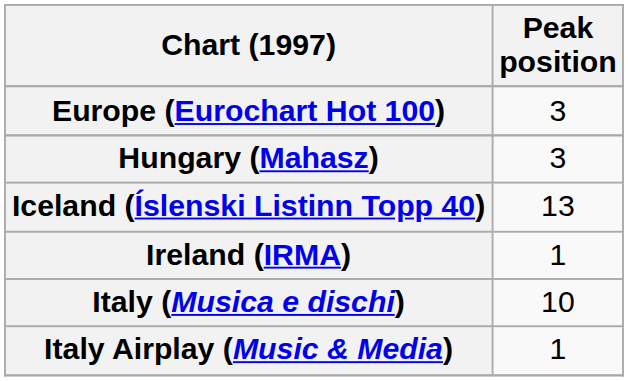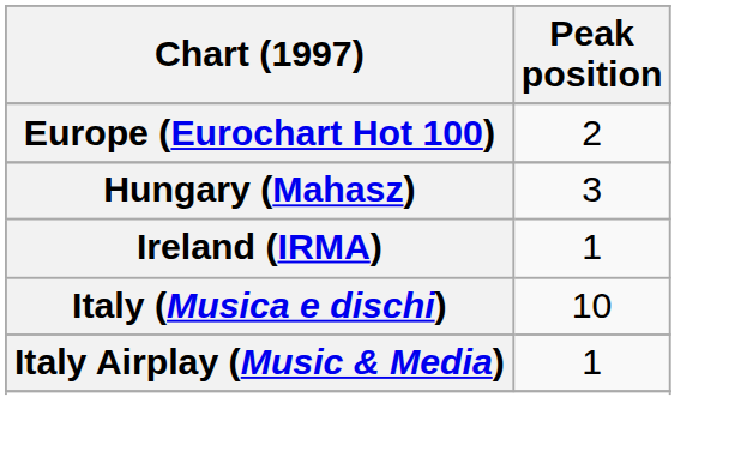 <table class="wikitable sortable plainrowheaders" style="text-align:center">
 <tr>
 <th scope="col">Chart (1997)</th>
 <th scope="col">Peak<br>position</th>
 </tr>
 <tr>
 </tr>
 <tr>
 </tr>
 <tr>
 </tr>
 <tr>
 <th scope="row">Europe (<a href='#'>Eurochart Hot 100</a>)</th>
-<td>3</td>
+<td>2</td>
 </tr>
 <tr>
 </tr>
 <tr>
 </tr>
 <tr>
 <th scope="row">Hungary (<a href='#'>Mahasz</a>)</th>
 <td>3</td>
-</tr>
-<tr>
-<th scope="row">Iceland (<a href='#'>Íslenski Listinn Topp 40</a>)<br></th>
-<td>13</td>
 </tr>
 <tr>
 <th scope="row">Ireland (<a href='#'>IRMA</a>)</th>
 <td>1</td>
 </tr>
 <tr>
 <th scope="row">Italy (<em><a href='#'>Musica e dischi</a></em>)</th>
 <td>10</td>
 </tr>
 <tr>
 <th scope="row">Italy Airplay (<em><a href='#'>Music & Media</a></em>)<br></th>
 <td>1</td>
 </tr>
 <tr>
 </tr>
 <tr>
 </tr>
 <tr>
 </tr>
 <tr>
 </tr>
 <tr>
 </tr>
 <tr>
 </tr>
 <tr>
 </tr>
 <tr>
 </tr>
 </table>
